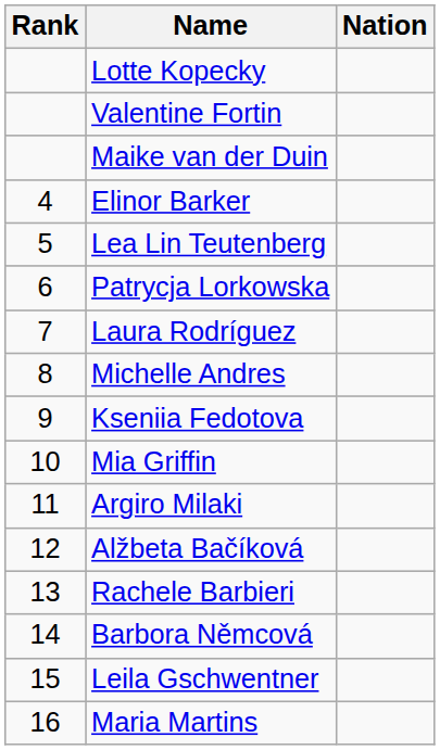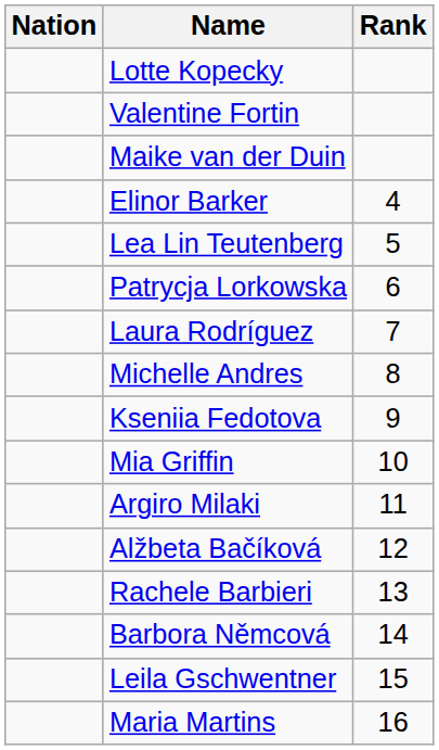 <table class="wikitable sortable" style="text-align:center">
 <tr>
+<th>Nation</th>
+<th>Name</th>
 <th>Rank</th>
-<th>Name</th>
-<th>Nation</th>
 </tr>
 <tr>
+<td align=left></td>
+<td align=left><a href='#'>Lotte Kopecky</a></td>
 <td></td>
-<td align=left><a href='#'>Lotte Kopecky</a></td>
-<td align=left></td>
 </tr>
 <tr>
+<td align=left></td>
+<td align=left><a href='#'>Valentine Fortin</a></td>
 <td></td>
-<td align=left><a href='#'>Valentine Fortin</a></td>
-<td align=left></td>
 </tr>
 <tr>
+<td align=left></td>
+<td align=left><a href='#'>Maike van der Duin</a></td>
 <td></td>
-<td align=left><a href='#'>Maike van der Duin</a></td>
-<td align=left></td>
 </tr>
 <tr>
+<td align=left></td>
+<td align=left><a href='#'>Elinor Barker</a></td>
 <td>4</td>
-<td align=left><a href='#'>Elinor Barker</a></td>
-<td align=left></td>
 </tr>
 <tr>
+<td align=left></td>
+<td align=left><a href='#'>Lea Lin Teutenberg</a></td>
 <td>5</td>
-<td align=left><a href='#'>Lea Lin Teutenberg</a></td>
-<td align=left></td>
 </tr>
 <tr>
+<td align=left></td>
+<td align=left><a href='#'>Patrycja Lorkowska</a></td>
 <td>6</td>
-<td align=left><a href='#'>Patrycja Lorkowska</a></td>
-<td align=left></td>
 </tr>
 <tr>
+<td align=left></td>
+<td align=left><a href='#'>Laura Rodríguez</a></td>
 <td>7</td>
-<td align=left><a href='#'>Laura Rodríguez</a></td>
-<td align=left></td>
 </tr>
 <tr>
+<td align=left></td>
+<td align=left><a href='#'>Michelle Andres</a></td>
 <td>8</td>
-<td align=left><a href='#'>Michelle Andres</a></td>
-<td align=left></td>
 </tr>
 <tr>
+<td align=left></td>
+<td align=left><a href='#'>Kseniia Fedotova</a></td>
 <td>9</td>
-<td align=left><a href='#'>Kseniia Fedotova</a></td>
-<td align=left></td>
 </tr>
 <tr>
+<td align=left></td>
+<td align=left><a href='#'>Mia Griffin</a></td>
 <td>10</td>
-<td align=left><a href='#'>Mia Griffin</a></td>
-<td align=left></td>
 </tr>
 <tr>
+<td align=left></td>
+<td align=left><a href='#'>Argiro Milaki</a></td>
 <td>11</td>
-<td align=left><a href='#'>Argiro Milaki</a></td>
-<td align=left></td>
 </tr>
 <tr>
+<td align=left></td>
+<td align=left><a href='#'>Alžbeta Bačíková</a></td>
 <td>12</td>
-<td align=left><a href='#'>Alžbeta Bačíková</a></td>
-<td align=left></td>
 </tr>
 <tr>
+<td align=left></td>
+<td align=left><a href='#'>Rachele Barbieri</a></td>
 <td>13</td>
-<td align=left><a href='#'>Rachele Barbieri</a></td>
-<td align=left></td>
 </tr>
 <tr>
+<td align=left></td>
+<td align=left><a href='#'>Barbora Němcová</a></td>
 <td>14</td>
-<td align=left><a href='#'>Barbora Němcová</a></td>
-<td align=left></td>
 </tr>
 <tr>
+<td align=left></td>
+<td align=left><a href='#'>Leila Gschwentner</a></td>
 <td>15</td>
-<td align=left><a href='#'>Leila Gschwentner</a></td>
-<td align=left></td>
 </tr>
 <tr>
+<td align=left></td>
+<td align=left><a href='#'>Maria Martins</a></td>
 <td>16</td>
-<td align=left><a href='#'>Maria Martins</a></td>
-<td align=left></td>
 </tr>
 </table>
